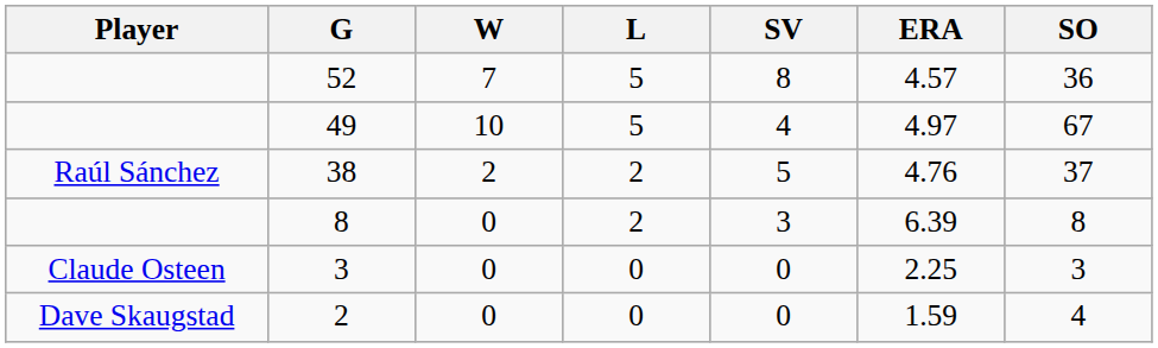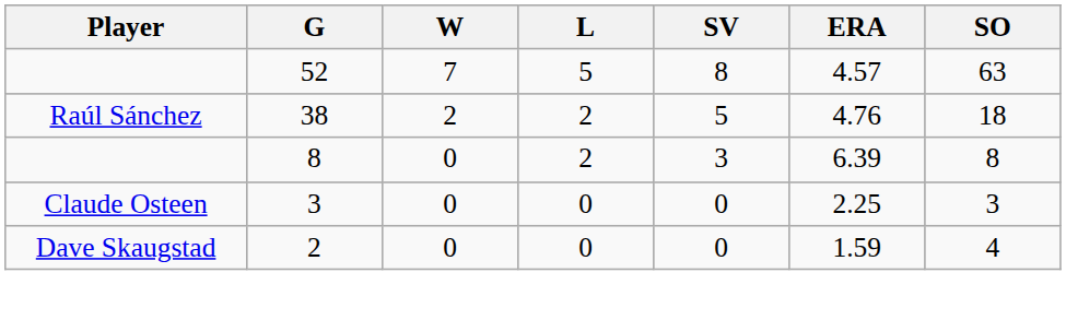 <table class="wikitable sortable">
 <tr>
 <th bgcolor="#DDDDFF" width="16%">Player</th>
 <th bgcolor="#DDDDFF" width="9%">G</th>
 <th bgcolor="#DDDDFF" width="9%">W</th>
 <th bgcolor="#DDDDFF" width="9%">L</th>
 <th bgcolor="#DDDDFF" width="9%">SV</th>
 <th bgcolor="#DDDDFF" width="9%">ERA</th>
 <th bgcolor="#DDDDFF" width="9%">SO</th>
 </tr>
 <tr align="center">
 <td></td>
 <td>52</td>
 <td>7</td>
 <td>5</td>
 <td>8</td>
 <td>4.57</td>
-<td>36</td>
-</tr>
-<tr align="center">
-<td></td>
-<td>49</td>
-<td>10</td>
-<td>5</td>
-<td>4</td>
-<td>4.97</td>
-<td>67</td>
+<td>63</td>
 </tr>
 <tr align="center">
 <td><a href='#'>Raúl Sánchez</a></td>
 <td>38</td>
 <td>2</td>
 <td>2</td>
 <td>5</td>
 <td>4.76</td>
-<td>37</td>
+<td>18</td>
 </tr>
 <tr align="center">
 <td></td>
 <td>8</td>
 <td>0</td>
 <td>2</td>
 <td>3</td>
 <td>6.39</td>
 <td>8</td>
 </tr>
 <tr align="center">
 <td><a href='#'>Claude Osteen</a></td>
 <td>3</td>
 <td>0</td>
 <td>0</td>
 <td>0</td>
 <td>2.25</td>
 <td>3</td>
 </tr>
 <tr align="center">
 <td><a href='#'>Dave Skaugstad</a></td>
 <td>2</td>
 <td>0</td>
 <td>0</td>
 <td>0</td>
 <td>1.59</td>
 <td>4</td>
 </tr>
 </table>
